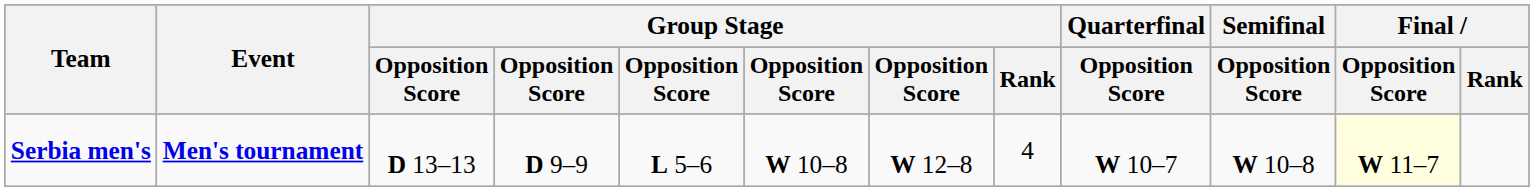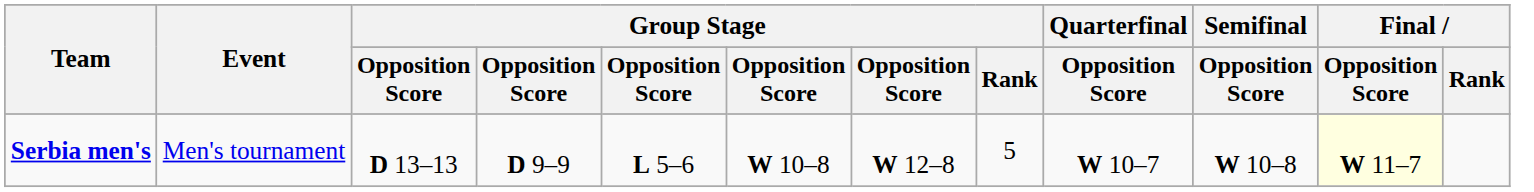 <table class="wikitable" style="font-size:90%">
 <tr>
 <th rowspan=2>Team</th>
 <th rowspan=2>Event</th>
 <th colspan=6>Group Stage</th>
 <th>Quarterfinal</th>
 <th>Semifinal</th>
 <th colspan=2>Final / </th>
 </tr>
 <tr style="font-size:95%">
 <th>Opposition<br>Score</th>
 <th>Opposition<br>Score</th>
 <th>Opposition<br>Score</th>
 <th>Opposition<br>Score</th>
 <th>Opposition<br>Score</th>
 <th>Rank</th>
 <th>Opposition<br>Score</th>
 <th>Opposition<br>Score</th>
 <th>Opposition<br>Score</th>
 <th>Rank</th>
 </tr>
 <tr align=center>
 <td align=left><strong><a href='#'>Serbia men's</a></strong></td>
-<td align=left><strong><a href='#'>Men's tournament</a></strong></td>
+<td align=left><a href='#'>Men's tournament</a></td>
 <td><br><strong>D</strong> 13–13</td>
 <td><br><strong>D</strong> 9–9</td>
 <td><br><strong>L</strong> 5–6</td>
 <td><br><strong>W</strong> 10–8</td>
 <td><br><strong>W</strong> 12–8</td>
-<td>4</td>
+<td>5</td>
 <td><br><strong>W</strong> 10–7</td>
 <td><br><strong>W</strong> 10–8</td>
 <td style="background: lightyellow;"><br><strong>W</strong> 11–7</td>
 <td></td>
 </tr>
 </table>
